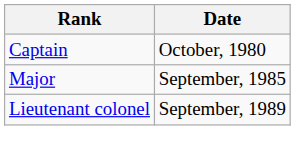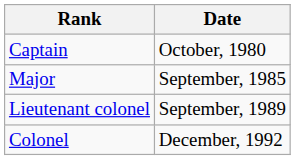 <table class="wikitable">
 <tr>
 <th>Rank</th>
 <th>Date</th>
 </tr>
 <tr>
 <td> <a href='#'>Captain</a></td>
 <td>October, 1980</td>
 </tr>
 <tr>
 <td> <a href='#'>Major</a></td>
 <td>September, 1985</td>
 </tr>
 <tr>
 <td> <a href='#'>Lieutenant colonel</a></td>
 <td>September, 1989</td>
 </tr>
+<tr>
+<td> <a href='#'>Colonel</a></td>
+<td>December, 1992</td>
+</tr>
 </table>
